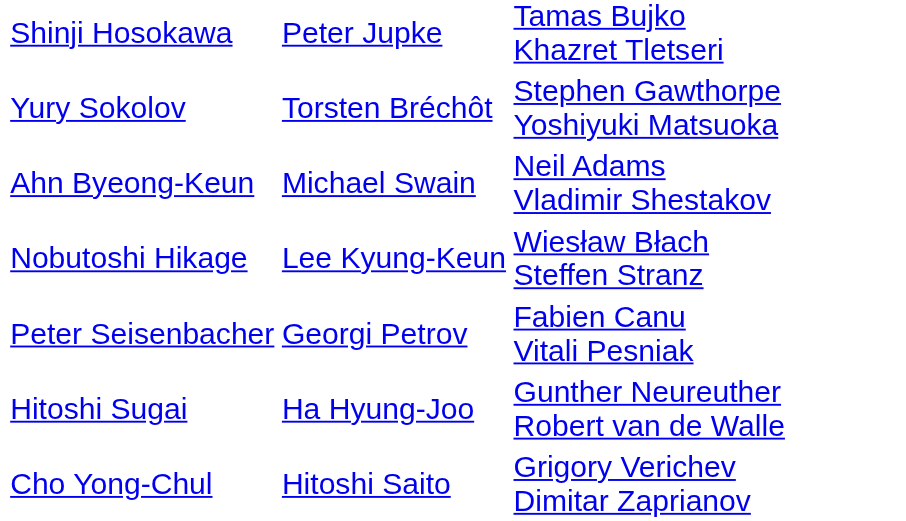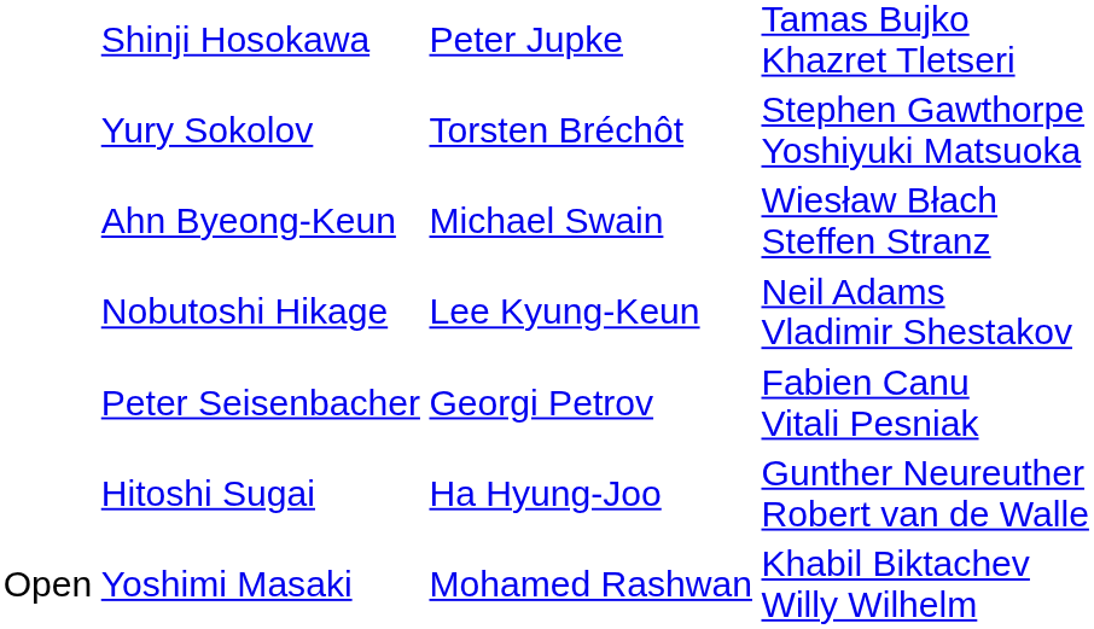 <table>
 <tr>
 <td></td>
 <td> <a href='#'>Shinji Hosokawa</a></td>
 <td> <a href='#'>Peter Jupke</a></td>
 <td> <a href='#'>Tamas Bujko</a> <br>  <a href='#'>Khazret Tletseri</a></td>
 </tr>
 <tr>
 <td></td>
 <td> <a href='#'>Yury Sokolov</a></td>
 <td> <a href='#'>Torsten Bréchôt</a></td>
 <td> <a href='#'>Stephen Gawthorpe</a> <br>  <a href='#'>Yoshiyuki Matsuoka</a></td>
 </tr>
 <tr>
 <td></td>
 <td> <a href='#'>Ahn Byeong-Keun</a></td>
 <td> <a href='#'>Michael Swain</a></td>
-<td> <a href='#'>Neil Adams</a> <br>  <a href='#'>Vladimir Shestakov</a></td>
+<td> <a href='#'>Wiesław Błach</a> <br>  <a href='#'>Steffen Stranz</a></td>
 </tr>
 <tr>
 <td></td>
 <td> <a href='#'>Nobutoshi Hikage</a></td>
 <td> <a href='#'>Lee Kyung-Keun</a></td>
-<td> <a href='#'>Wiesław Błach</a> <br>  <a href='#'>Steffen Stranz</a></td>
+<td> <a href='#'>Neil Adams</a> <br>  <a href='#'>Vladimir Shestakov</a></td>
 </tr>
 <tr>
 <td></td>
 <td> <a href='#'>Peter Seisenbacher</a></td>
 <td> <a href='#'>Georgi Petrov</a></td>
 <td> <a href='#'>Fabien Canu</a> <br>  <a href='#'>Vitali Pesniak</a></td>
 </tr>
 <tr>
 <td></td>
 <td> <a href='#'>Hitoshi Sugai</a></td>
 <td> <a href='#'>Ha Hyung-Joo</a></td>
 <td> <a href='#'>Gunther Neureuther</a> <br>  <a href='#'>Robert van de Walle</a></td>
 </tr>
 <tr>
-<td></td>
-<td> <a href='#'>Cho Yong-Chul</a></td>
-<td> <a href='#'>Hitoshi Saito</a></td>
-<td> <a href='#'>Grigory Verichev</a> <br>  <a href='#'>Dimitar Zaprianov</a></td>
+<td>Open</td>
+<td> <a href='#'>Yoshimi Masaki</a></td>
+<td> <a href='#'>Mohamed Rashwan</a></td>
+<td> <a href='#'>Khabil Biktachev</a> <br>  <a href='#'>Willy Wilhelm</a></td>
 </tr>
 </table>
